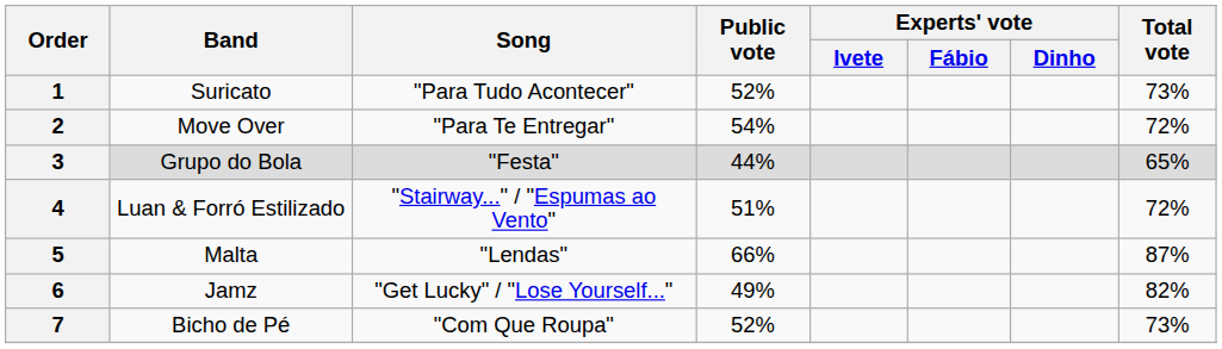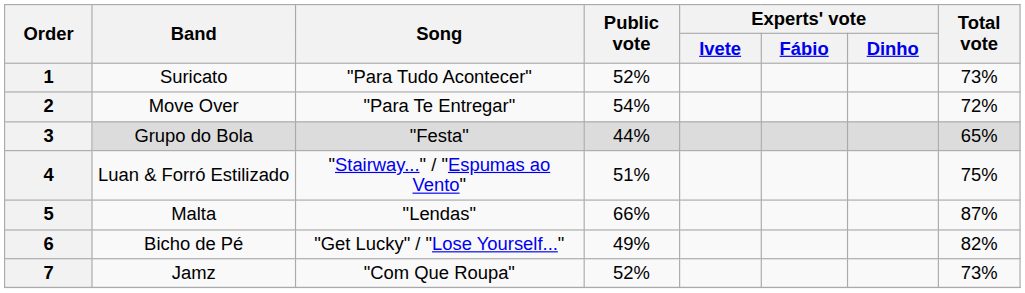 <table class="wikitable" style="text-align: center;width:100%;">
 <tr>
 <th width="010" rowspan=2>Order</th>
 <th width="110" rowspan=2>Band</th>
 <th width="160" rowspan=2>Song</th>
 <th width="040" rowspan=2>Public<br>vote</th>
 <th width="120" colspan=3>Experts' vote</th>
 <th width="040" rowspan=2>Total<br>vote</th>
 </tr>
 <tr>
 <th width="40"><a href='#'>Ivete</a></th>
 <th width="40"><a href='#'>Fábio</a></th>
 <th width="40"><a href='#'>Dinho</a></th>
 </tr>
 <tr>
 <th>1</th>
 <td>Suricato</td>
 <td>"Para Tudo Acontecer"</td>
 <td>52%</td>
 <td></td>
 <td></td>
 <td></td>
 <td>73%</td>
 </tr>
 <tr>
 <th>2</th>
 <td>Move Over</td>
 <td>"Para Te Entregar"</td>
 <td>54%</td>
 <td></td>
 <td></td>
 <td></td>
 <td>72%</td>
 </tr>
 <tr>
 <th>3</th>
 <td bgcolor="DCDCDC">Grupo do Bola</td>
 <td bgcolor="DCDCDC">"Festa"</td>
 <td bgcolor="DCDCDC">44%</td>
 <td bgcolor="DCDCDC"></td>
 <td bgcolor="DCDCDC"></td>
 <td bgcolor="DCDCDC"></td>
 <td bgcolor="DCDCDC">65%</td>
 </tr>
 <tr>
 <th>4</th>
 <td>Luan & Forró Estilizado</td>
 <td>"<a href='#'>Stairway...</a>" / "<a href='#'>Espumas ao Vento</a>"</td>
 <td>51%</td>
 <td></td>
 <td></td>
 <td></td>
-<td>72%</td>
+<td>75%</td>
 </tr>
 <tr>
 <th>5</th>
 <td>Malta</td>
 <td>"Lendas"</td>
 <td>66%</td>
 <td></td>
 <td></td>
 <td></td>
 <td>87%</td>
 </tr>
 <tr>
 <th>6</th>
-<td>Jamz</td>
+<td>Bicho de Pé</td>
 <td>"Get Lucky" / "<a href='#'>Lose Yourself...</a>"</td>
 <td>49%</td>
 <td></td>
 <td></td>
 <td></td>
 <td>82%</td>
 </tr>
 <tr>
 <th>7</th>
-<td>Bicho de Pé</td>
+<td>Jamz</td>
 <td>"Com Que Roupa"</td>
 <td>52%</td>
 <td></td>
 <td></td>
 <td></td>
 <td>73%</td>
 </tr>
 <tr>
 </tr>
 </table>
